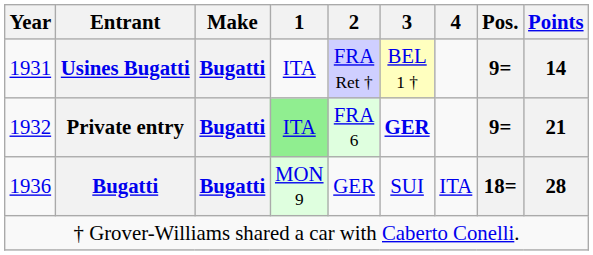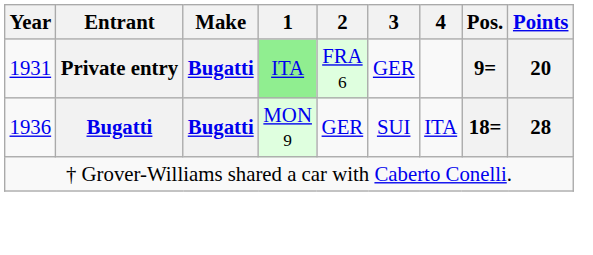 <table class="wikitable" style="text-align:center; font-size:95%">
 <tr>
 <th>Year</th>
 <th>Entrant</th>
 <th>Make</th>
 <th>1</th>
 <th>2</th>
 <th>3</th>
 <th>4</th>
 <th>Pos.</th>
 <th><a href='#'>Points</a></th>
 </tr>
 <tr>
 <td><a href='#'>1931</a></td>
-<th><a href='#'>Usines Bugatti</a></th>
-<th><a href='#'>Bugatti</a></th>
-<td><a href='#'>ITA</a><br><small></small></td>
-<td style="background:#cfcfff;"><a href='#'>FRA</a><br><small>Ret †</small></td>
-<td style="background:#ffffbf;"><a href='#'>BEL</a><br><small>1 †</small></td>
-<td></td>
-<th>9=</th>
-<th>14</th>
-</tr>
-<tr>
-<td><a href='#'>1932</a></td>
 <th>Private entry</th>
 <th><a href='#'>Bugatti</a></th>
 <td style="background: lightgreen;"><a href='#'>ITA</a><br><small></small></td>
 <td style="background:#dfffdf;"><a href='#'>FRA</a><br><small>6</small></td>
-<td><strong><a href='#'>GER</a><br><small></small></strong></td>
+<td><a href='#'>GER</a><br><small></small></td>
 <td></td>
 <th>9=</th>
-<th>21</th>
+<th>20</th>
 </tr>
 <tr>
 <td><a href='#'>1936</a></td>
 <th><a href='#'>Bugatti</a></th>
 <th><a href='#'>Bugatti</a></th>
 <td style="background:#dfffdf;"><a href='#'>MON</a><br><small>9</small></td>
 <td><a href='#'>GER</a><br><small></small></td>
 <td><a href='#'>SUI</a><br><small></small></td>
 <td><a href='#'>ITA</a><br><small></small></td>
 <th>18=</th>
 <th>28</th>
 </tr>
 <tr>
 <td colspan="9" style="text-align: center;">† Grover-Williams shared a car with <a href='#'>Caberto Conelli</a>.</td>
 </tr>
 </table>
